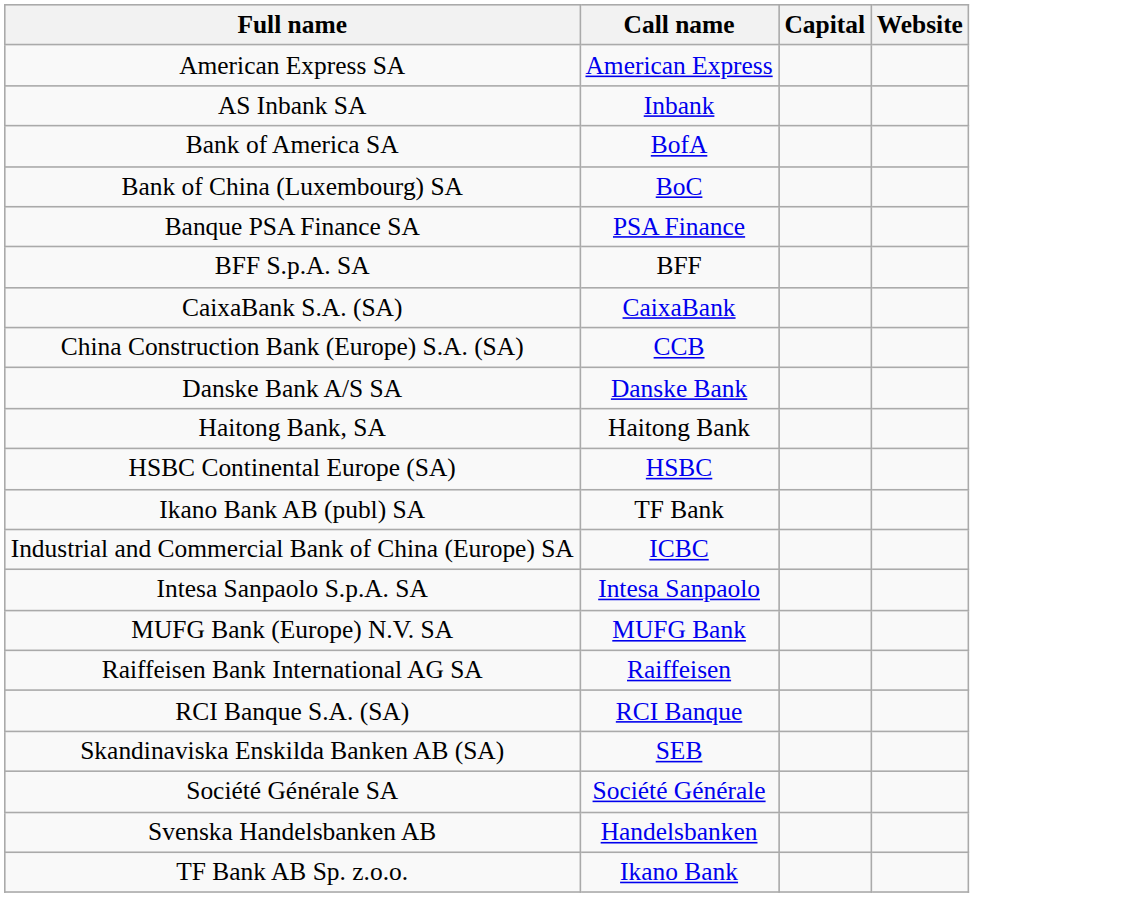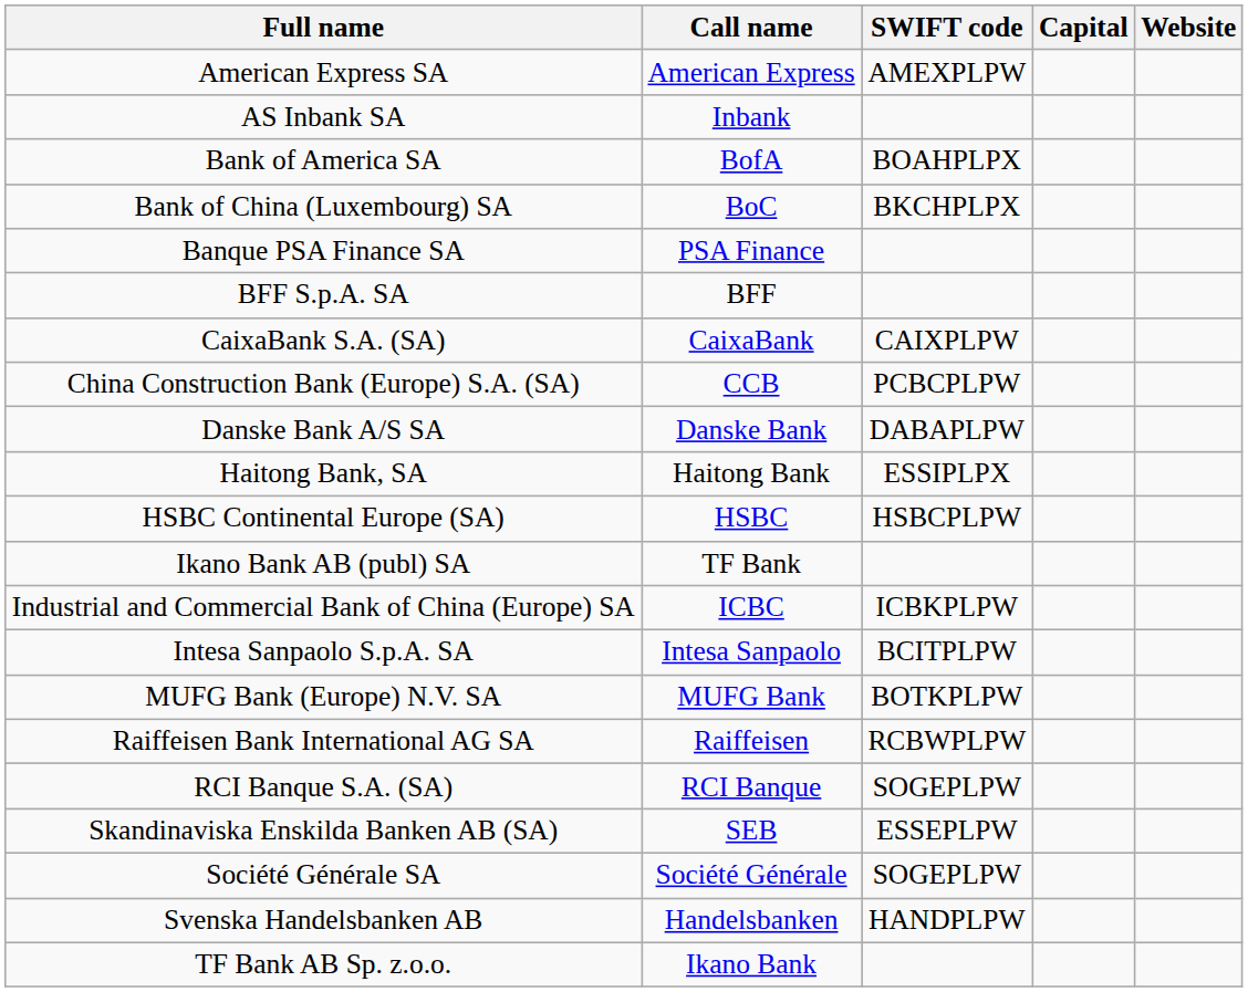 <table class="wikitable sortable" style="text-align:center">
 <tr>
 <th>Full name</th>
 <th>Call name</th>
+<th>SWIFT code</th>
 <th>Capital</th>
 <th>Website</th>
 </tr>
 <tr>
 <td>American Express SA</td>
 <td><a href='#'>American Express</a></td>
+<td>AMEXPLPW</td>
 <td></td>
 <td></td>
 </tr>
 <tr>
 <td>AS Inbank SA</td>
 <td><a href='#'>Inbank</a></td>
 <td></td>
 <td></td>
+<td></td>
 </tr>
 <tr>
 <td>Bank of America SA</td>
 <td><a href='#'>BofA</a></td>
+<td>BOAHPLPX</td>
 <td></td>
 <td></td>
 </tr>
 <tr>
 <td>Bank of China (Luxembourg) SA</td>
 <td><a href='#'>BoC</a></td>
+<td>BKCHPLPX</td>
 <td></td>
 <td></td>
 </tr>
 <tr>
 <td>Banque PSA Finance SA</td>
 <td><a href='#'>PSA Finance</a></td>
 <td></td>
 <td></td>
+<td></td>
 </tr>
 <tr>
 <td>BFF S.p.A. SA</td>
 <td>BFF</td>
 <td></td>
 <td></td>
+<td></td>
 </tr>
 <tr>
 <td>CaixaBank S.A. (SA)</td>
 <td><a href='#'>CaixaBank</a></td>
+<td>CAIXPLPW</td>
 <td></td>
 <td></td>
 </tr>
 <tr>
 <td>China Construction Bank (Europe) S.A. (SA)</td>
 <td><a href='#'>CCB</a></td>
+<td>PCBCPLPW</td>
 <td></td>
 <td></td>
 </tr>
 <tr>
 <td>Danske Bank A/S SA</td>
 <td><a href='#'>Danske Bank</a></td>
+<td>DABAPLPW</td>
 <td></td>
 <td></td>
 </tr>
 <tr>
 <td>Haitong Bank, SA</td>
 <td>Haitong Bank</td>
+<td>ESSIPLPX</td>
 <td></td>
 <td></td>
 </tr>
 <tr>
 <td>HSBC Continental Europe (SA)</td>
 <td><a href='#'>HSBC</a></td>
+<td>HSBCPLPW</td>
 <td></td>
 <td></td>
 </tr>
 <tr>
 <td>Ikano Bank AB (publ) SA</td>
 <td>TF Bank</td>
 <td></td>
 <td></td>
+<td></td>
 </tr>
 <tr>
 <td>Industrial and Commercial Bank of China (Europe) SA</td>
 <td><a href='#'>ICBC</a></td>
+<td>ICBKPLPW</td>
 <td></td>
 <td></td>
 </tr>
 <tr>
 <td>Intesa Sanpaolo S.p.A. SA</td>
 <td><a href='#'>Intesa Sanpaolo</a></td>
+<td>BCITPLPW</td>
 <td></td>
 <td></td>
 </tr>
 <tr>
 <td>MUFG Bank (Europe) N.V. SA</td>
 <td><a href='#'>MUFG Bank</a></td>
+<td>BOTKPLPW</td>
 <td></td>
 <td></td>
 </tr>
 <tr>
 <td>Raiffeisen Bank International AG SA</td>
 <td><a href='#'>Raiffeisen</a></td>
+<td>RCBWPLPW</td>
 <td></td>
 <td></td>
 </tr>
 <tr>
 <td>RCI Banque S.A. (SA)</td>
 <td><a href='#'>RCI Banque</a></td>
+<td>SOGEPLPW</td>
 <td></td>
 <td></td>
 </tr>
 <tr>
 <td>Skandinaviska Enskilda Banken AB (SA)</td>
 <td><a href='#'>SEB</a></td>
+<td>ESSEPLPW</td>
 <td></td>
 <td></td>
 </tr>
 <tr>
 <td>Société Générale SA</td>
 <td><a href='#'>Société Générale</a></td>
+<td>SOGEPLPW</td>
 <td></td>
 <td></td>
 </tr>
 <tr>
 <td>Svenska Handelsbanken AB</td>
 <td><a href='#'>Handelsbanken</a></td>
+<td>HANDPLPW</td>
 <td></td>
 <td></td>
 </tr>
 <tr>
 <td>TF Bank AB Sp. z.o.o.</td>
 <td><a href='#'>Ikano Bank</a></td>
 <td></td>
 <td></td>
+<td></td>
 </tr>
 </table>
